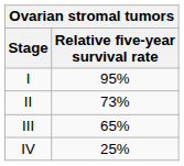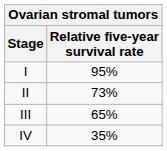 <table class="wikitable" align="left" style="text-align: center; margin-right: 10px;">
 <tr>
 <th colspan="2">Ovarian stromal tumors</th>
 </tr>
 <tr>
 <th>Stage</th>
 <th>Relative five-year<br>survival rate</th>
 </tr>
 <tr>
 <td>I</td>
 <td>95%</td>
 </tr>
 <tr>
 <td>II</td>
 <td>73%</td>
 </tr>
 <tr>
 <td>III</td>
 <td>65%</td>
 </tr>
 <tr>
 <td>IV</td>
-<td>25%</td>
+<td>35%</td>
 </tr>
 </table>
